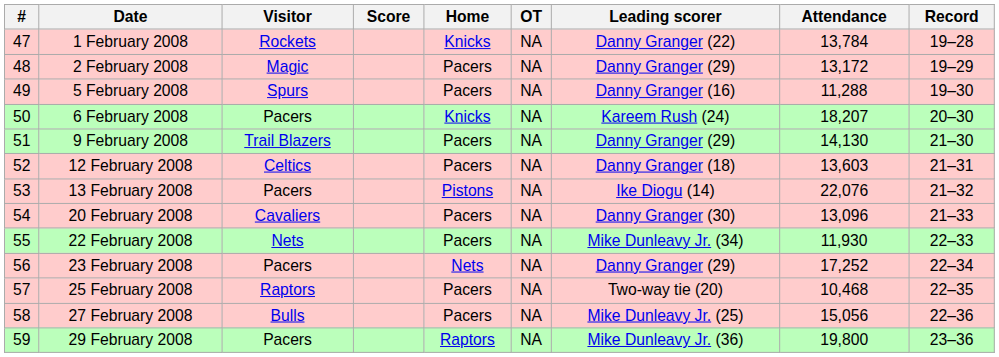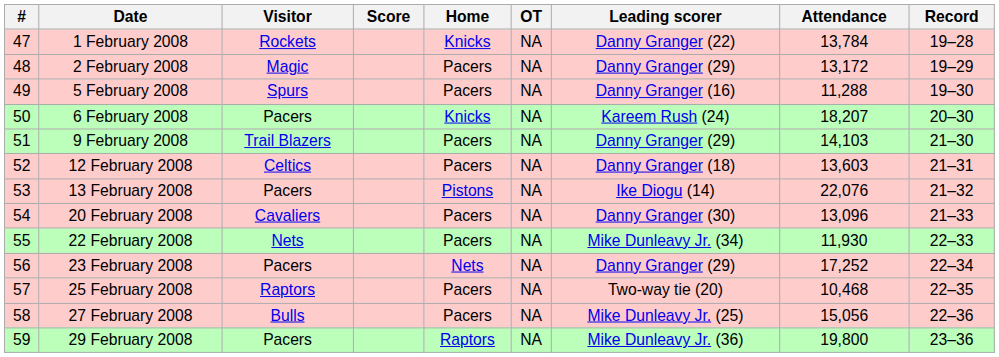 <table class="wikitable" width="80%" style="text-align:center;">
 <tr>
 <th>#</th>
 <th>Date</th>
 <th>Visitor</th>
 <th>Score</th>
 <th>Home</th>
 <th>OT</th>
 <th>Leading scorer</th>
 <th>Attendance</th>
 <th>Record</th>
 </tr>
 <tr bgcolor="#ffcccc">
 <td>47</td>
 <td>1 February 2008</td>
 <td><a href='#'>Rockets</a></td>
 <td></td>
 <td><a href='#'>Knicks</a></td>
 <td>NA</td>
 <td><a href='#'>Danny Granger</a> (22)</td>
 <td>13,784</td>
 <td>19–28</td>
 </tr>
 <tr bgcolor="#ffcccc">
 <td>48</td>
 <td>2 February 2008</td>
 <td><a href='#'>Magic</a></td>
 <td></td>
 <td>Pacers</td>
 <td>NA</td>
 <td><a href='#'>Danny Granger</a> (29)</td>
 <td>13,172</td>
 <td>19–29</td>
 </tr>
 <tr bgcolor="#ffcccc">
 <td>49</td>
 <td>5 February 2008</td>
 <td><a href='#'>Spurs</a></td>
 <td></td>
 <td>Pacers</td>
 <td>NA</td>
 <td><a href='#'>Danny Granger</a> (16)</td>
 <td>11,288</td>
 <td>19–30</td>
 </tr>
 <tr bgcolor="#bbffbb">
 <td>50</td>
 <td>6 February 2008</td>
 <td>Pacers</td>
 <td></td>
 <td><a href='#'>Knicks</a></td>
 <td>NA</td>
 <td><a href='#'>Kareem Rush</a> (24)</td>
 <td>18,207</td>
 <td>20–30</td>
 </tr>
 <tr bgcolor="#bbffbb">
 <td>51</td>
 <td>9 February 2008</td>
 <td><a href='#'>Trail Blazers</a></td>
 <td></td>
 <td>Pacers</td>
 <td>NA</td>
 <td><a href='#'>Danny Granger</a> (29)</td>
-<td>14,130</td>
+<td>14,103</td>
 <td>21–30</td>
 </tr>
 <tr bgcolor="#ffcccc">
 <td>52</td>
 <td>12 February 2008</td>
 <td><a href='#'>Celtics</a></td>
 <td></td>
 <td>Pacers</td>
 <td>NA</td>
 <td><a href='#'>Danny Granger</a> (18)</td>
 <td>13,603</td>
 <td>21–31</td>
 </tr>
 <tr bgcolor="#ffcccc">
 <td>53</td>
 <td>13 February 2008</td>
 <td>Pacers</td>
 <td></td>
 <td><a href='#'>Pistons</a></td>
 <td>NA</td>
 <td><a href='#'>Ike Diogu</a> (14)</td>
 <td>22,076</td>
 <td>21–32</td>
 </tr>
 <tr bgcolor="#ffcccc">
 <td>54</td>
 <td>20 February 2008</td>
 <td><a href='#'>Cavaliers</a></td>
 <td></td>
 <td>Pacers</td>
 <td>NA</td>
 <td><a href='#'>Danny Granger</a> (30)</td>
 <td>13,096</td>
 <td>21–33</td>
 </tr>
 <tr bgcolor="#bbffbb">
 <td>55</td>
 <td>22 February 2008</td>
 <td><a href='#'>Nets</a></td>
 <td></td>
 <td>Pacers</td>
 <td>NA</td>
 <td><a href='#'>Mike Dunleavy Jr.</a> (34)</td>
 <td>11,930</td>
 <td>22–33</td>
 </tr>
 <tr bgcolor="#ffcccc">
 <td>56</td>
 <td>23 February 2008</td>
 <td>Pacers</td>
 <td></td>
 <td><a href='#'>Nets</a></td>
 <td>NA</td>
 <td><a href='#'>Danny Granger</a> (29)</td>
 <td>17,252</td>
 <td>22–34</td>
 </tr>
 <tr bgcolor="#ffcccc">
 <td>57</td>
 <td>25 February 2008</td>
 <td><a href='#'>Raptors</a></td>
 <td></td>
 <td>Pacers</td>
 <td>NA</td>
 <td>Two-way tie (20)</td>
 <td>10,468</td>
 <td>22–35</td>
 </tr>
 <tr bgcolor="#ffcccc">
 <td>58</td>
 <td>27 February 2008</td>
 <td><a href='#'>Bulls</a></td>
 <td></td>
 <td>Pacers</td>
 <td>NA</td>
 <td><a href='#'>Mike Dunleavy Jr.</a> (25)</td>
 <td>15,056</td>
 <td>22–36</td>
 </tr>
 <tr bgcolor="#bbffbb">
 <td>59</td>
 <td>29 February 2008</td>
 <td>Pacers</td>
 <td></td>
 <td><a href='#'>Raptors</a></td>
 <td>NA</td>
 <td><a href='#'>Mike Dunleavy Jr.</a> (36)</td>
 <td>19,800</td>
 <td>23–36</td>
 </tr>
 </table>
